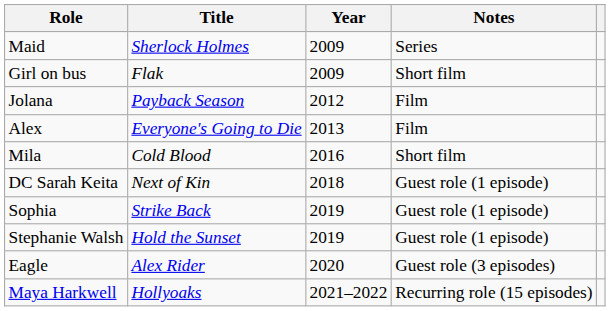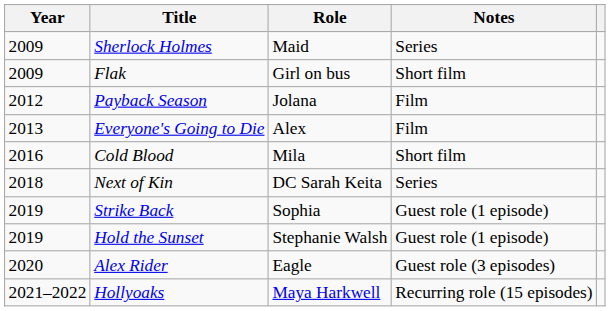 <table class="wikitable sortable plainrowheaders">
 <tr>
+<th scope="col">Year</th>
+<th scope="col">Title</th>
 <th scope="col">Role</th>
-<th scope="col">Title</th>
-<th scope="col">Year</th>
 <th scope="col" class="unsortable">Notes</th>
 <th scope="col" class="unsortable"></th>
 </tr>
 <tr>
+<td>2009</td>
+<td><em><a href='#'>Sherlock Holmes</a></em></td>
 <td>Maid</td>
-<td><em><a href='#'>Sherlock Holmes</a></em></td>
-<td>2009</td>
 <td>Series</td>
 <td align="center"></td>
 </tr>
 <tr>
+<td>2009</td>
+<td><em>Flak</em></td>
 <td>Girl on bus</td>
-<td><em>Flak</em></td>
-<td>2009</td>
 <td>Short film</td>
 <td></td>
 </tr>
 <tr>
+<td>2012</td>
+<td><em><a href='#'>Payback Season</a></em></td>
 <td>Jolana</td>
-<td><em><a href='#'>Payback Season</a></em></td>
-<td>2012</td>
 <td>Film</td>
 <td align="center"></td>
 </tr>
 <tr>
+<td>2013</td>
+<td><em><a href='#'>Everyone's Going to Die</a></em></td>
 <td>Alex</td>
-<td><em><a href='#'>Everyone's Going to Die</a></em></td>
-<td>2013</td>
 <td>Film</td>
 <td align="center"></td>
 </tr>
 <tr>
+<td>2016</td>
+<td><em>Cold Blood</em></td>
 <td>Mila</td>
-<td><em>Cold Blood</em></td>
-<td>2016</td>
 <td>Short film</td>
 <td></td>
 </tr>
 <tr>
+<td>2018</td>
+<td><em>Next of Kin</em></td>
 <td>DC Sarah Keita</td>
-<td><em>Next of Kin</em></td>
-<td>2018</td>
+<td>Series</td>
+<td align="center"></td>
+</tr>
+<tr>
+<td>2019</td>
+<td><em><a href='#'>Strike Back</a></em></td>
+<td>Sophia</td>
 <td>Guest role (1 episode)</td>
 <td align="center"></td>
 </tr>
 <tr>
-<td>Sophia</td>
-<td><em><a href='#'>Strike Back</a></em></td>
 <td>2019</td>
+<td><em><a href='#'>Hold the Sunset</a></em></td>
+<td>Stephanie Walsh</td>
 <td>Guest role (1 episode)</td>
 <td align="center"></td>
 </tr>
 <tr>
-<td>Stephanie Walsh</td>
-<td><em><a href='#'>Hold the Sunset</a></em></td>
-<td>2019</td>
-<td>Guest role (1 episode)</td>
-<td align="center"></td>
-</tr>
-<tr>
+<td>2020</td>
+<td><em><a href='#'>Alex Rider</a></em></td>
 <td>Eagle</td>
-<td><em><a href='#'>Alex Rider</a></em></td>
-<td>2020</td>
 <td>Guest role (3 episodes)</td>
 <td align="center"></td>
 </tr>
 <tr>
+<td>2021–2022</td>
+<td><em><a href='#'>Hollyoaks</a></em></td>
 <td><a href='#'>Maya Harkwell</a></td>
-<td><em><a href='#'>Hollyoaks</a></em></td>
-<td>2021–2022</td>
 <td>Recurring role (15 episodes)</td>
 <td align="center"></td>
 </tr>
 </table>
